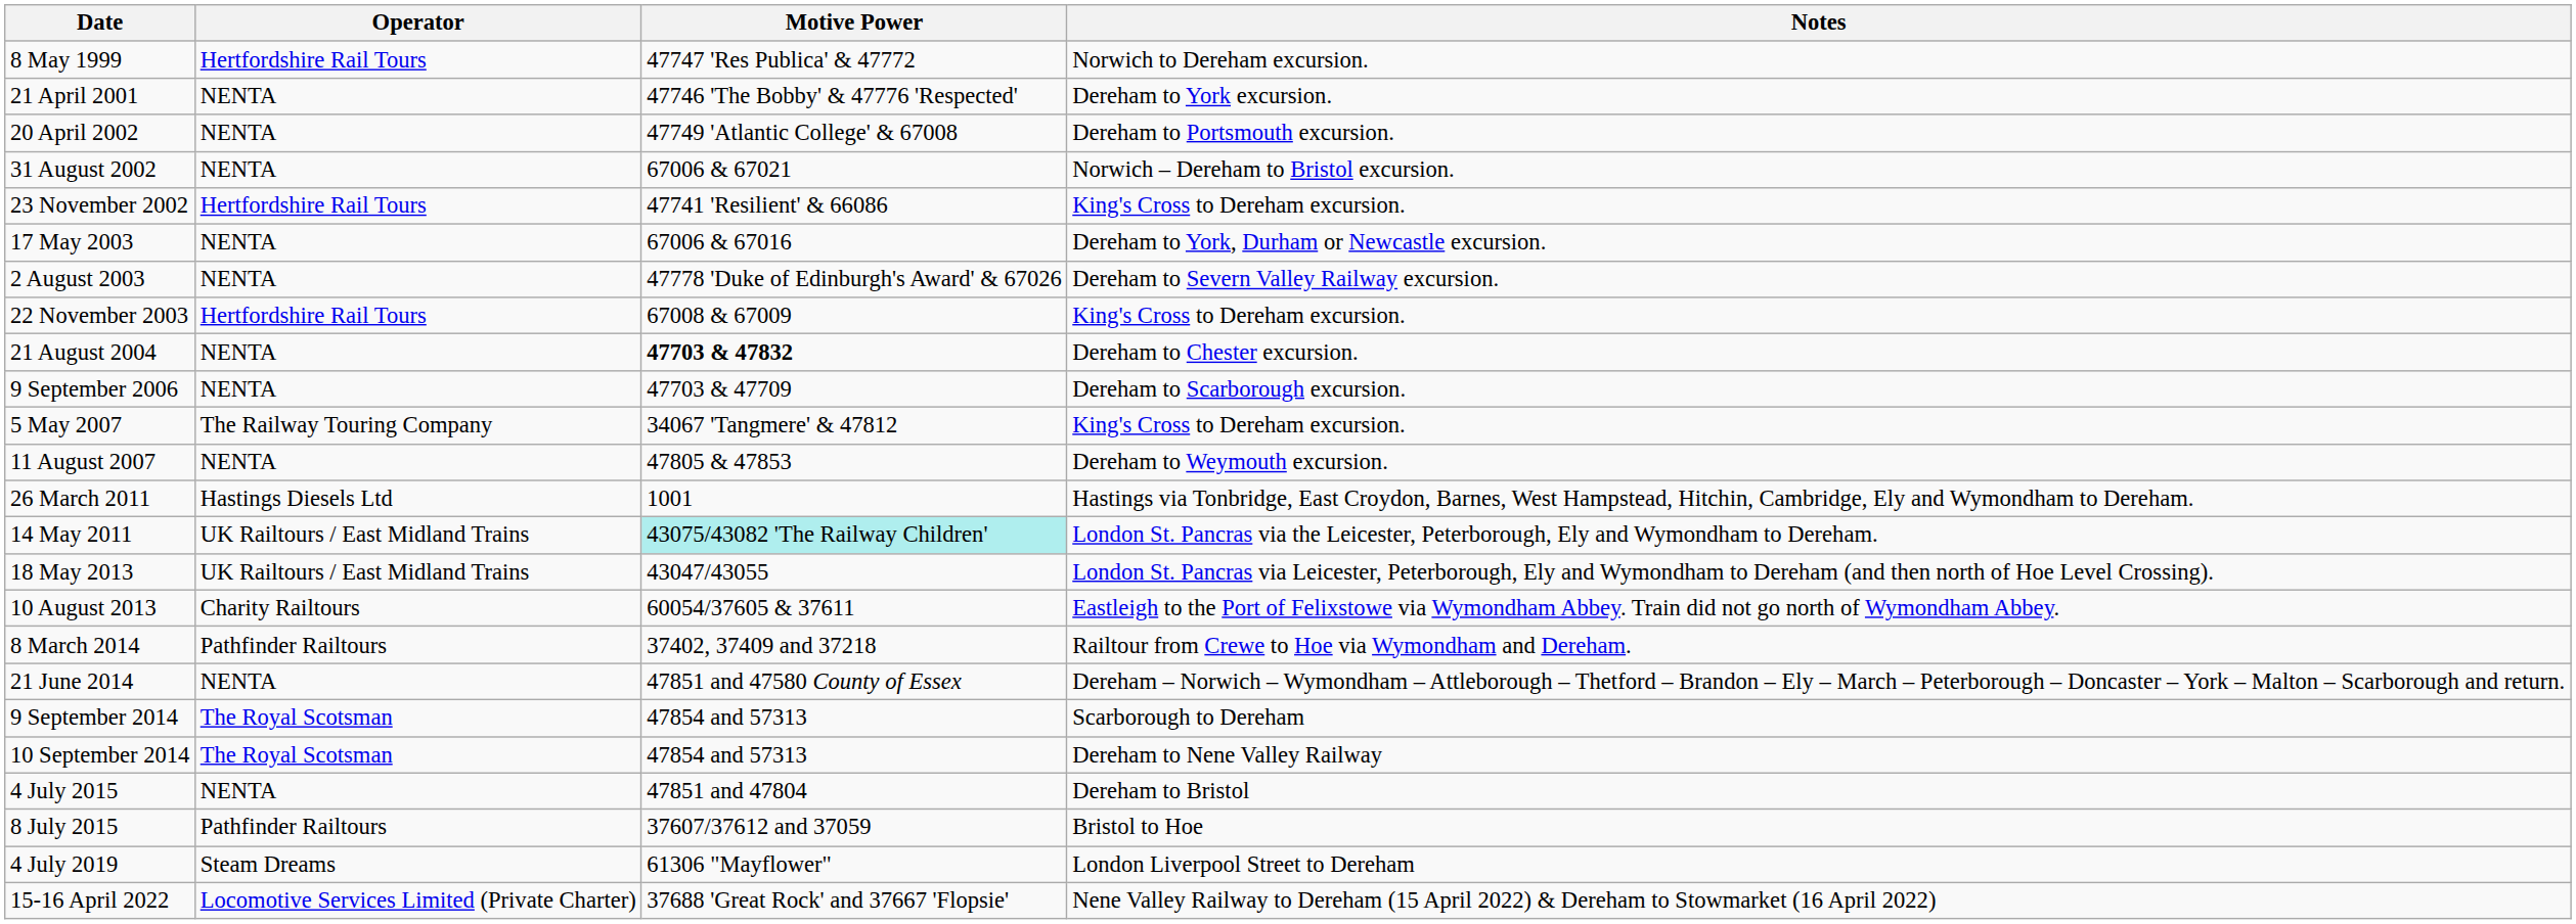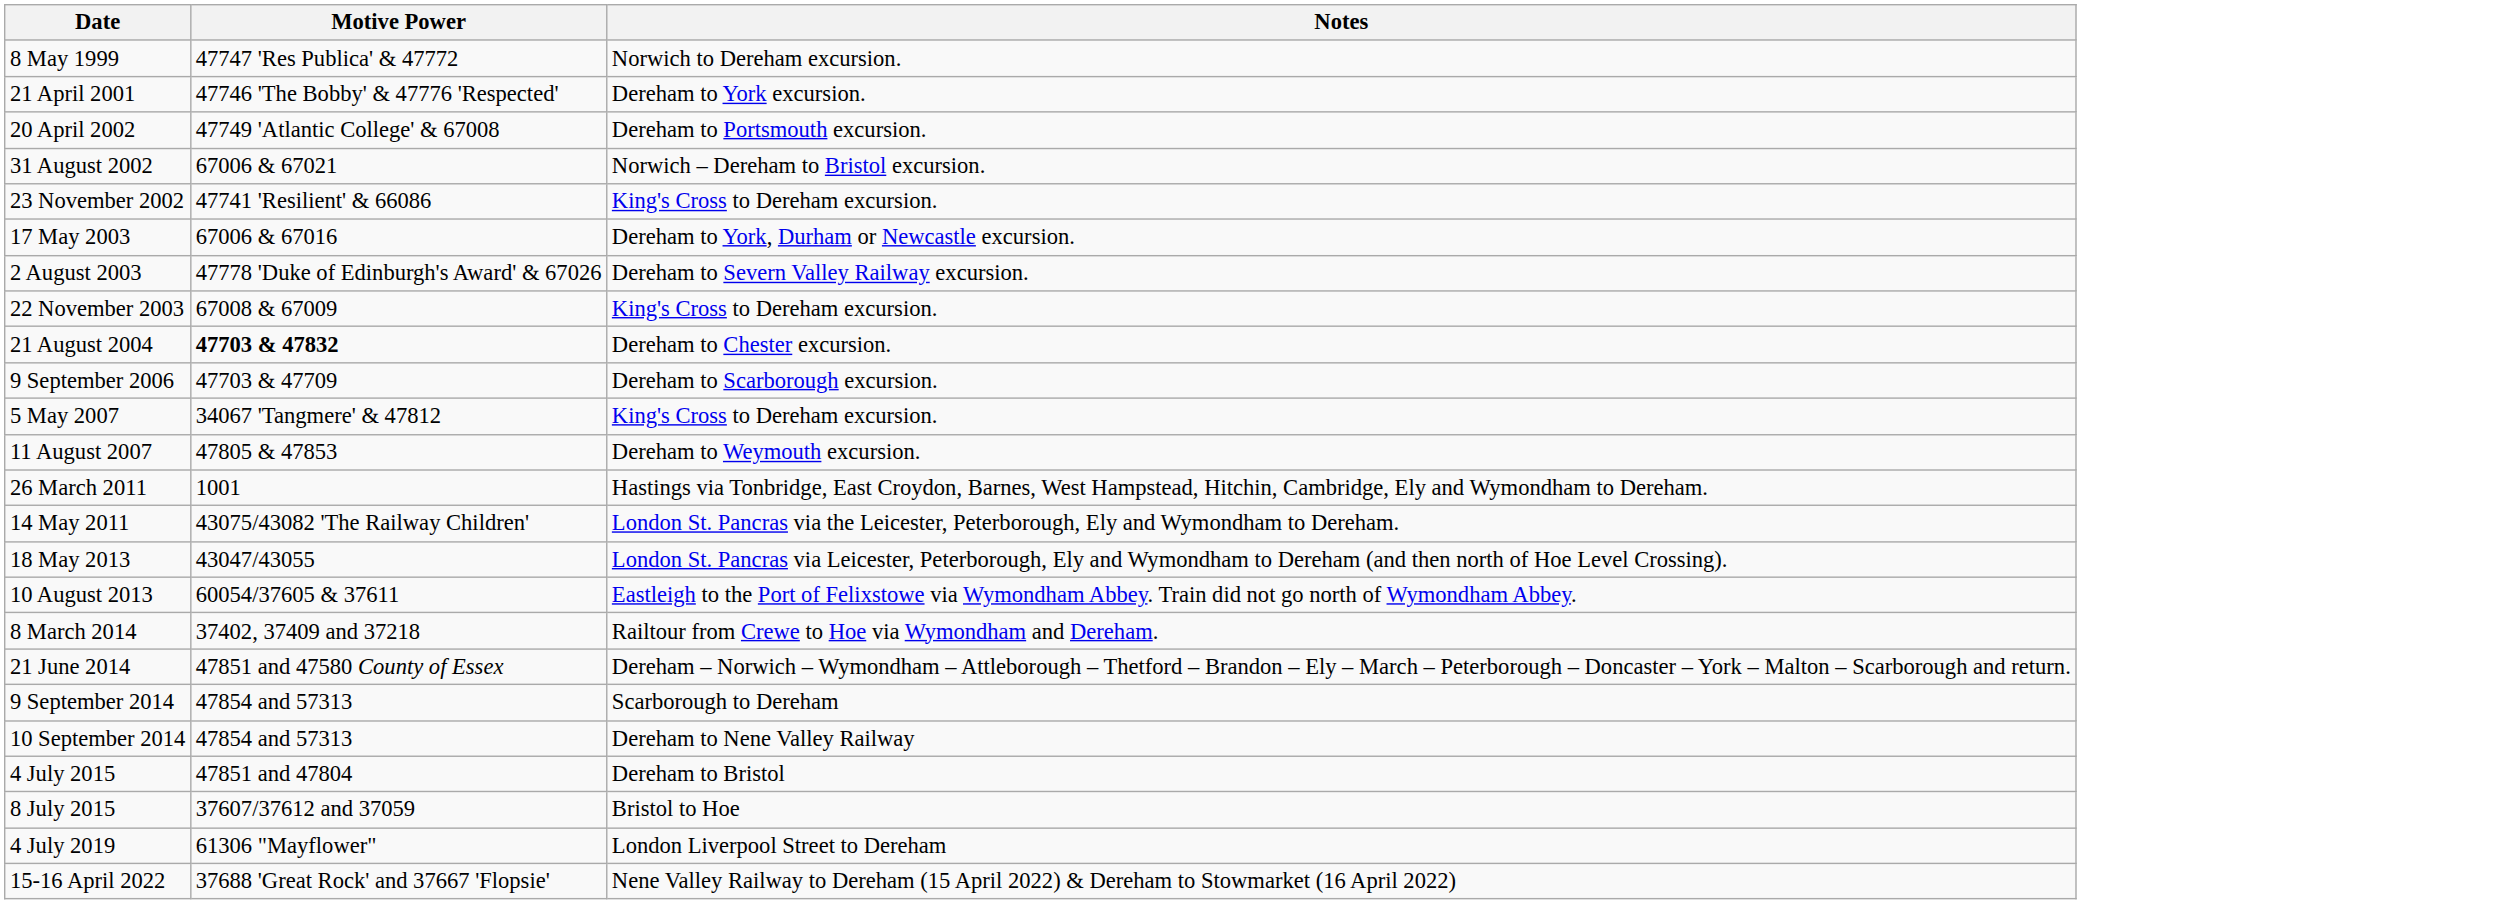 <table class="wikitable">
 <tr>
 <th>Date</th>
-<th>Operator</th>
 <th>Motive Power</th>
 <th>Notes</th>
 </tr>
 <tr>
 <td>8 May 1999</td>
-<td><a href='#'>Hertfordshire Rail Tours</a></td>
 <td>47747 'Res Publica' & 47772</td>
 <td>Norwich to Dereham excursion.</td>
 </tr>
 <tr>
 <td>21 April 2001</td>
-<td>NENTA</td>
 <td>47746 'The Bobby' & 47776 'Respected'</td>
 <td>Dereham to <a href='#'>York</a> excursion.</td>
 </tr>
 <tr>
 <td>20 April 2002</td>
-<td>NENTA</td>
 <td>47749 'Atlantic College' & 67008</td>
 <td>Dereham to <a href='#'>Portsmouth</a> excursion.</td>
 </tr>
 <tr>
 <td>31 August 2002</td>
-<td>NENTA</td>
 <td>67006 & 67021</td>
 <td>Norwich – Dereham to <a href='#'>Bristol</a> excursion.</td>
 </tr>
 <tr>
 <td>23 November 2002</td>
-<td><a href='#'>Hertfordshire Rail Tours</a></td>
 <td>47741 'Resilient' & 66086</td>
 <td><a href='#'>King's Cross</a> to Dereham excursion.</td>
 </tr>
 <tr>
 <td>17 May 2003</td>
-<td>NENTA</td>
 <td>67006 & 67016</td>
 <td>Dereham to <a href='#'>York</a>, <a href='#'>Durham</a> or <a href='#'>Newcastle</a> excursion.</td>
 </tr>
 <tr>
 <td>2 August 2003</td>
-<td>NENTA</td>
 <td>47778 'Duke of Edinburgh's Award' & 67026</td>
 <td>Dereham to <a href='#'>Severn Valley Railway</a> excursion.</td>
 </tr>
 <tr>
 <td>22 November 2003</td>
-<td><a href='#'>Hertfordshire Rail Tours</a></td>
 <td>67008 & 67009</td>
 <td><a href='#'>King's Cross</a> to Dereham excursion.</td>
 </tr>
 <tr>
 <td>21 August 2004</td>
-<td>NENTA</td>
 <td><strong>47703 & 47832</strong></td>
 <td>Dereham to <a href='#'>Chester</a> excursion.</td>
 </tr>
 <tr>
 <td>9 September 2006</td>
-<td>NENTA</td>
 <td>47703 & 47709</td>
 <td>Dereham to <a href='#'>Scarborough</a> excursion.</td>
 </tr>
 <tr>
 <td>5 May 2007</td>
-<td>The Railway Touring Company</td>
 <td>34067 'Tangmere' & 47812</td>
 <td><a href='#'>King's Cross</a> to Dereham excursion.</td>
 </tr>
 <tr>
 <td>11 August 2007</td>
-<td>NENTA</td>
 <td>47805 & 47853</td>
 <td>Dereham to <a href='#'>Weymouth</a> excursion.</td>
 </tr>
 <tr>
 <td>26 March 2011</td>
-<td>Hastings Diesels Ltd</td>
 <td>1001</td>
 <td>Hastings via Tonbridge, East Croydon, Barnes, West Hampstead, Hitchin, Cambridge, Ely and Wymondham to Dereham.</td>
 </tr>
 <tr>
 <td>14 May 2011</td>
-<td>UK Railtours / East Midland Trains</td>
-<td style="background: paleturquoise;">43075/43082 'The Railway Children'</td>
+<td>43075/43082 'The Railway Children'</td>
 <td><a href='#'>London St. Pancras</a> via the Leicester, Peterborough, Ely and Wymondham to Dereham.</td>
 </tr>
 <tr>
 <td>18 May 2013</td>
-<td>UK Railtours / East Midland Trains</td>
 <td>43047/43055</td>
 <td><a href='#'>London St. Pancras</a> via Leicester, Peterborough, Ely and Wymondham to Dereham (and then north of Hoe Level Crossing).</td>
 </tr>
 <tr>
 <td>10 August 2013</td>
-<td>Charity Railtours</td>
 <td>60054/37605 & 37611</td>
 <td><a href='#'>Eastleigh</a> to the <a href='#'>Port of Felixstowe</a> via <a href='#'>Wymondham Abbey</a>. Train did not go north of <a href='#'>Wymondham Abbey</a>.</td>
 </tr>
 <tr>
 <td>8 March 2014</td>
-<td>Pathfinder Railtours</td>
 <td>37402, 37409 and 37218</td>
 <td>Railtour from <a href='#'>Crewe</a> to <a href='#'>Hoe</a> via <a href='#'>Wymondham</a> and <a href='#'>Dereham</a>.</td>
 </tr>
 <tr>
 <td>21 June 2014</td>
-<td>NENTA</td>
 <td>47851 and 47580 <em>County of Essex</em></td>
 <td>Dereham – Norwich – Wymondham – Attleborough – Thetford – Brandon – Ely – March – Peterborough – Doncaster – York – Malton – Scarborough and return.</td>
 </tr>
 <tr>
 <td>9 September 2014</td>
-<td><a href='#'>The Royal Scotsman</a></td>
 <td>47854 and 57313</td>
 <td>Scarborough to Dereham</td>
 </tr>
 <tr>
 <td>10 September 2014</td>
-<td><a href='#'>The Royal Scotsman</a></td>
 <td>47854 and 57313</td>
 <td>Dereham to Nene Valley Railway</td>
 </tr>
 <tr>
 <td>4 July 2015</td>
-<td>NENTA</td>
 <td>47851 and 47804</td>
 <td>Dereham to Bristol</td>
 </tr>
 <tr>
 <td>8 July 2015</td>
-<td>Pathfinder Railtours</td>
 <td>37607/37612 and 37059</td>
 <td>Bristol to Hoe</td>
 </tr>
 <tr>
 <td>4 July 2019</td>
-<td>Steam Dreams</td>
 <td>61306 "Mayflower"</td>
 <td>London Liverpool Street to Dereham</td>
 </tr>
 <tr>
 <td>15-16 April 2022</td>
-<td><a href='#'>Locomotive Services Limited</a> (Private Charter)</td>
 <td>37688 'Great Rock' and 37667 'Flopsie'</td>
 <td>Nene Valley Railway to Dereham (15 April 2022) & Dereham to Stowmarket (16 April 2022)</td>
 </tr>
 </table>
